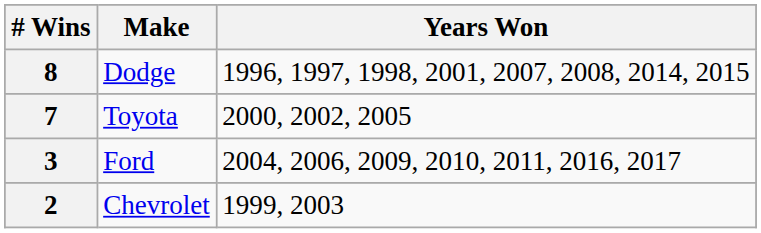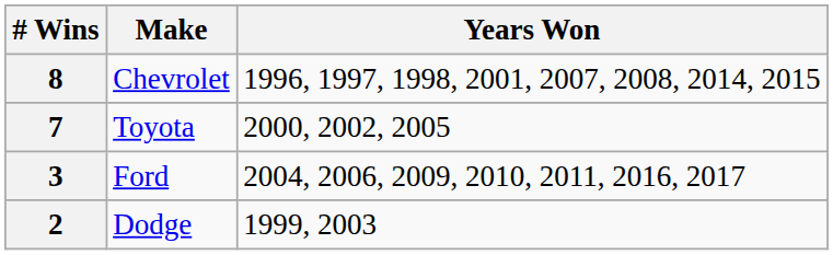 <table class="wikitable" style="font-size: 95%;">
 <tr>
 <th># Wins</th>
 <th>Make</th>
 <th>Years Won</th>
 </tr>
 <tr>
 <th>8</th>
-<td> <a href='#'>Dodge</a></td>
+<td> <a href='#'>Chevrolet</a></td>
 <td>1996, 1997, 1998, 2001, 2007, 2008, 2014, 2015</td>
 </tr>
 <tr>
 <th>7</th>
 <td> <a href='#'>Toyota</a></td>
 <td>2000, 2002, 2005</td>
 </tr>
 <tr>
 <th>3</th>
 <td> <a href='#'>Ford</a></td>
 <td>2004, 2006, 2009, 2010, 2011, 2016, 2017</td>
 </tr>
 <tr>
 <th>2</th>
-<td> <a href='#'>Chevrolet</a></td>
+<td> <a href='#'>Dodge</a></td>
 <td>1999, 2003</td>
 </tr>
 </table>
